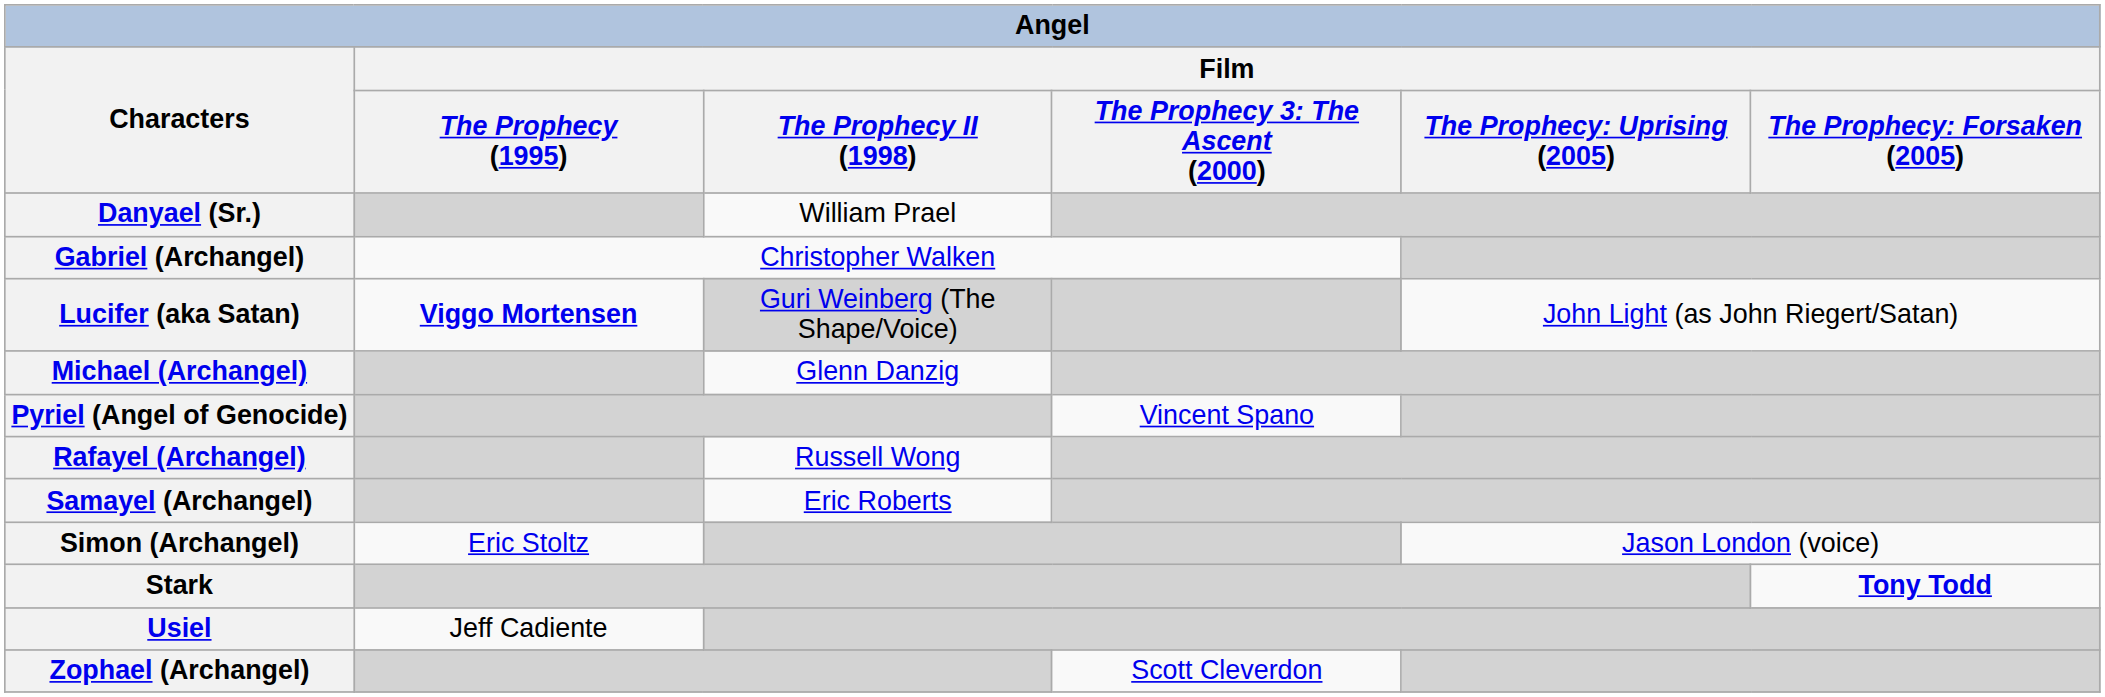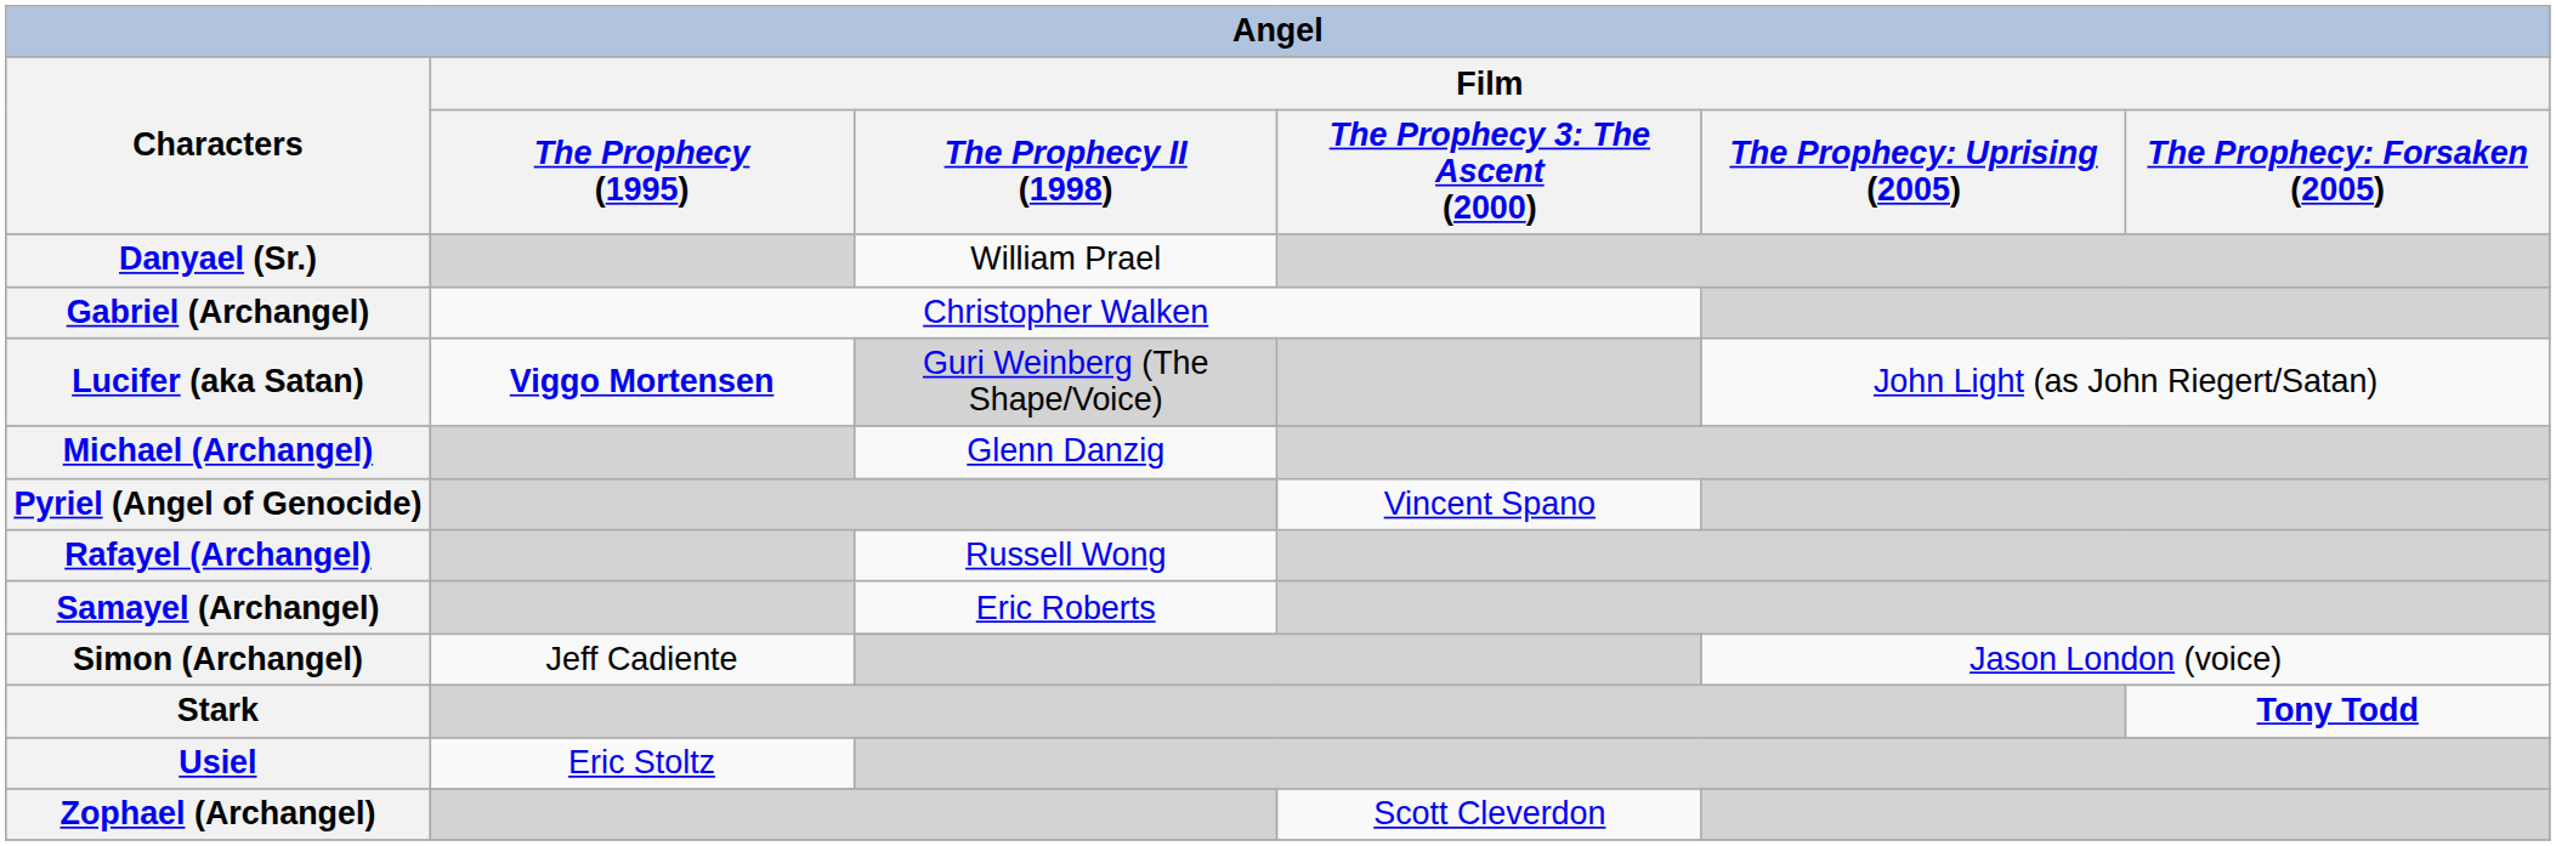 <table class="wikitable">
 <tr>
 <th colspan="6" style="background: LightSteelBlue;">Angel</th>
 </tr>
 <tr>
 <th rowspan="2" style="width:10%;">Characters</th>
 <th colspan=5>Film</th>
 </tr>
 <tr>
 <th style="width:10%;"><em><a href='#'>The Prophecy</a></em><br>(<a href='#'>1995</a>)</th>
 <th style="width:10%;"><em><a href='#'>The Prophecy II</a></em><br>(<a href='#'>1998</a>)</th>
 <th style="width:10%;"><em><a href='#'>The Prophecy 3: The Ascent</a></em><br>(<a href='#'>2000</a>)</th>
 <th style="width:10%;"><em><a href='#'>The Prophecy: Uprising</a></em><br>(<a href='#'>2005</a>)</th>
 <th style="width:10%;"><em><a href='#'>The Prophecy: Forsaken</a></em><br>(<a href='#'>2005</a>)</th>
 </tr>
 <tr>
 <th><a href='#'>Danyael</a> (Sr.)</th>
 <td style="background: #D3D3D3;" colspan=1></td>
 <td style="text-align:center;" colspan="1">William Prael</td>
 <td style="background: #D3D3D3;" colspan=3></td>
 </tr>
 <tr>
 <th><a href='#'>Gabriel</a> (Archangel)</th>
 <td style="text-align:center;" colspan="3"><a href='#'>Christopher Walken</a></td>
 <td style="background: #D3D3D3;" colspan=2></td>
 </tr>
 <tr>
 <th><a href='#'>Lucifer</a> (aka Satan)</th>
 <td style="text-align:center;" colspan="1"><strong><a href='#'>Viggo Mortensen</a></strong></td>
 <td style="background: lightgrey; text-align:center;" colspan="1"><a href='#'>Guri Weinberg</a> (The Shape/Voice)</td>
 <td style="background: #D3D3D3;" colspan=1></td>
 <td style="text-align:center;" colspan="2"><a href='#'>John Light</a> (as John Riegert/Satan)</td>
 </tr>
 <tr>
 <th><a href='#'>Michael (Archangel)</a></th>
 <td style="background: #D3D3D3;" colspan=1></td>
 <td style="text-align:center;" colspan="1"><a href='#'>Glenn Danzig</a></td>
 <td style="background: #D3D3D3;" colspan=3></td>
 </tr>
 <tr>
 <th><a href='#'>Pyriel</a> (Angel of Genocide)</th>
 <td style="background: #D3D3D3;" colspan=2></td>
 <td style="text-align:center;" colspan="1"><a href='#'>Vincent Spano</a></td>
 <td style="background: #D3D3D3;" colspan=2></td>
 </tr>
 <tr>
 <th><a href='#'>Rafayel (Archangel)</a></th>
 <td style="background: #D3D3D3;" colspan=1></td>
 <td style="text-align:center;" colspan="1"><a href='#'>Russell Wong</a></td>
 <td style="background: #D3D3D3;" colspan=3></td>
 </tr>
 <tr>
 <th><a href='#'>Samayel</a> (Archangel)</th>
 <td style="background: #D3D3D3;" colspan=1></td>
 <td style="text-align:center;" colspan="1"><a href='#'>Eric Roberts</a></td>
 <td style="background: #D3D3D3;" colspan=3></td>
 </tr>
 <tr>
 <th>Simon (Archangel)</th>
-<td style="text-align:center;" colspan="1"><a href='#'>Eric Stoltz</a></td>
+<td style="text-align:center;" colspan="1">Jeff Cadiente</td>
 <td style="background: #D3D3D3;" colspan=2></td>
 <td style="text-align:center;" colspan="2"><a href='#'>Jason London</a> (voice)</td>
 </tr>
 <tr>
 <th>Stark</th>
 <td style="background: #D3D3D3;" colspan=4></td>
 <td style="text-align:center;" colspan="1"><strong><a href='#'>Tony Todd</a></strong></td>
 </tr>
 <tr>
 <th><a href='#'>Usiel</a></th>
-<td style="text-align:center;" colspan="1">Jeff Cadiente</td>
+<td style="text-align:center;" colspan="1"><a href='#'>Eric Stoltz</a></td>
 <td style="background: #D3D3D3;" colspan=4></td>
 </tr>
 <tr>
 <th><a href='#'>Zophael</a> (Archangel)</th>
 <td style="background: #D3D3D3;" colspan=2></td>
 <td style="text-align:center;" colspan="1"><a href='#'>Scott Cleverdon</a></td>
 <td style="background: #D3D3D3;" colspan=2></td>
 </tr>
 </table>
